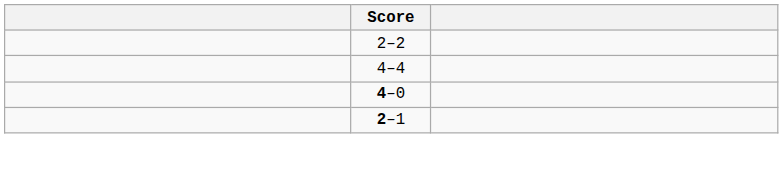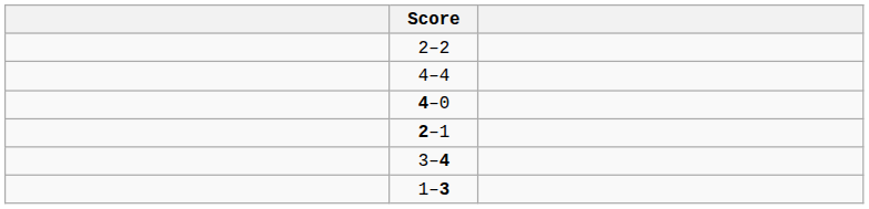 <table class="wikitable" style="text-align: center;">
 <tr>
 <th width=280></th>
 <th width=60>Score</th>
 <th width=280></th>
 </tr>
 <tr>
 <td align=left></td>
 <td>2–2</td>
 <td align=left></td>
 </tr>
 <tr>
 <td align=left></td>
 <td>4–4</td>
 <td align=left></td>
 </tr>
 <tr>
 <td align=left><strong></strong></td>
 <td><strong>4</strong>–0</td>
 <td align=left></td>
 </tr>
 <tr>
 <td align=left><strong></strong></td>
 <td><strong>2</strong>–1</td>
 <td align=left></td>
 </tr>
+<tr>
+<td align=left></td>
+<td>3–<strong>4</strong></td>
+<td align=left><strong></strong></td>
+</tr>
+<tr>
+<td align=left></td>
+<td>1–<strong>3</strong></td>
+<td align=left><strong></strong></td>
+</tr>
 </table>
